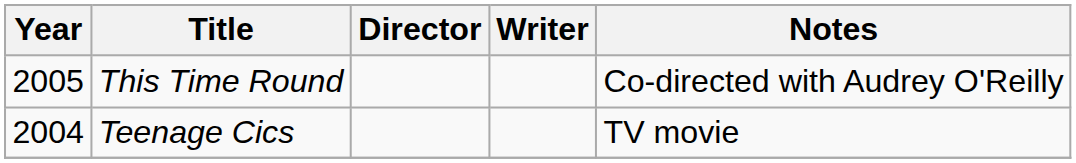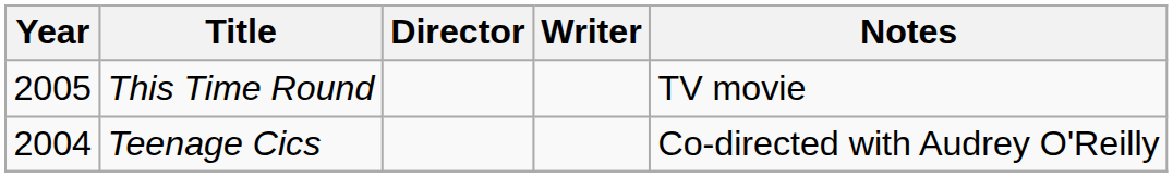 <table class="wikitable">
 <tr>
 <th>Year</th>
 <th>Title</th>
 <th>Director</th>
 <th>Writer</th>
 <th>Notes</th>
 </tr>
 <tr>
 <td>2005</td>
 <td><em>This Time Round</em></td>
 <td></td>
 <td></td>
-<td>Co-directed with Audrey O'Reilly</td>
+<td>TV movie</td>
 </tr>
 <tr>
 <td>2004</td>
 <td><em>Teenage Cics</em></td>
 <td></td>
 <td></td>
-<td>TV movie</td>
+<td>Co-directed with Audrey O'Reilly</td>
 </tr>
 <tr>
 </tr>
 </table>
